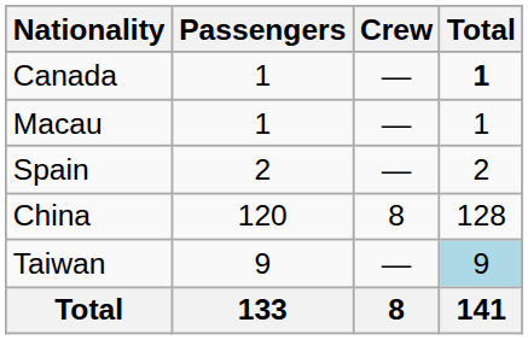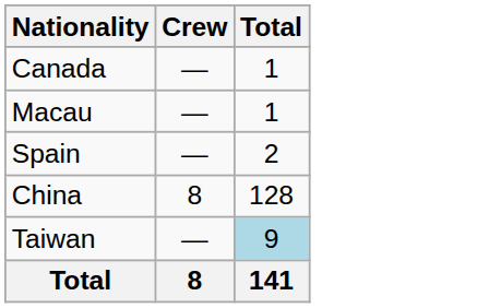 <table class="wikitable sortable" style="text-align:center; font-size:85%;">
 <tr>
 <th>Nationality</th>
-<th>Passengers</th>
 <th>Crew</th>
 <th>Total</th>
 </tr>
 <tr>
 <td align=left>Canada</td>
+<td>—</td>
 <td>1</td>
-<td>—</td>
-<td><strong>1</strong></td>
 </tr>
 <tr>
 <td align=left>Macau</td>
-<td>1</td>
 <td>—</td>
 <td>1</td>
 </tr>
 <tr>
 <td align=left>Spain</td>
-<td>2</td>
 <td>—</td>
 <td>2</td>
 </tr>
 <tr>
 <td align=left>China</td>
-<td>120</td>
 <td>8</td>
 <td>128</td>
 </tr>
 <tr>
 <td align=left>Taiwan</td>
-<td>9</td>
 <td>—</td>
 <td style="background: lightblue;">9</td>
 </tr>
 <tr class="unsortable">
 <th>Total</th>
-<th>133</th>
 <th>8</th>
 <th>141</th>
 </tr>
 </table>
